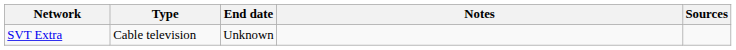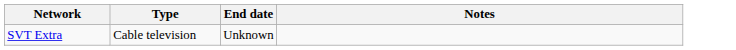 <table class="wikitable">
 <tr>
 <th style="text-align:center; width:125px">Network</th>
 <th style="text-align:center; width:130px">Type</th>
 <th style="text-align:center; width:60px">End date</th>
 <th style="text-align:center; width:500px">Notes</th>
-<th style="text-align:center; width:30px">Sources</th>
 </tr>
 <tr>
 <td><a href='#'>SVT Extra</a></td>
 <td>Cable television</td>
 <td>Unknown</td>
 <td></td>
-<td></td>
 </tr>
 </table>
